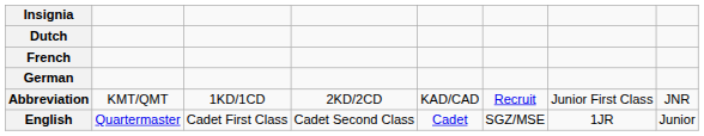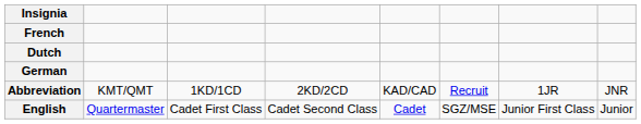 <table class="wikitable">
 <tr style="text-align:center;">
 <th>Insignia</th>
 <td></td>
 <td></td>
 <td></td>
 <td></td>
 <td></td>
 <td></td>
 <td></td>
 </tr>
 <tr style="text-align:center;">
-<th>Dutch</th>
+<th>French</th>
 <td></td>
 <td></td>
 <td></td>
 <td></td>
 <td></td>
 <td></td>
 <td></td>
 </tr>
 <tr style="text-align:center;">
-<th>French</th>
+<th>Dutch</th>
 <td></td>
 <td></td>
 <td></td>
 <td></td>
 <td></td>
 <td></td>
 <td></td>
 </tr>
 <tr style="text-align:center;">
 <th>German</th>
 <td></td>
 <td></td>
 <td></td>
 <td></td>
 <td></td>
 <td></td>
 <td></td>
 </tr>
 <tr style="text-align:center;">
 <th>Abbreviation</th>
 <td>KMT/QMT</td>
 <td>1KD/1CD</td>
 <td>2KD/2CD</td>
 <td>KAD/CAD</td>
 <td><a href='#'>Recruit</a></td>
-<td>Junior First Class</td>
+<td>1JR</td>
 <td>JNR</td>
 </tr>
 <tr style="text-align:center;">
 <th>English</th>
 <td><a href='#'>Quartermaster</a></td>
 <td>Cadet First Class</td>
 <td>Cadet Second Class</td>
 <td><a href='#'>Cadet</a></td>
 <td>SGZ/MSE</td>
-<td>1JR</td>
+<td>Junior First Class</td>
 <td>Junior</td>
 </tr>
 </table>
